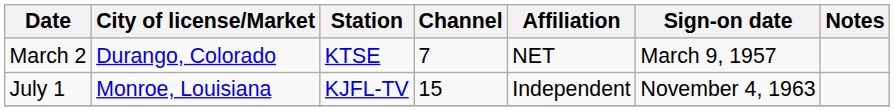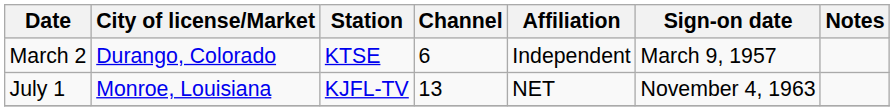 <table class="wikitable sortable">
 <tr>
 <th>Date</th>
 <th>City of license/Market</th>
 <th>Station</th>
 <th>Channel</th>
 <th>Affiliation</th>
 <th>Sign-on date</th>
 <th>Notes</th>
 </tr>
 <tr>
 <td>March 2</td>
 <td><a href='#'>Durango, Colorado</a></td>
 <td><a href='#'>KTSE</a></td>
-<td>7</td>
-<td>NET</td>
+<td>6</td>
+<td>Independent</td>
 <td>March 9, 1957</td>
 <td></td>
 </tr>
 <tr>
 <td>July 1</td>
 <td><a href='#'>Monroe, Louisiana</a></td>
 <td><a href='#'>KJFL-TV</a></td>
-<td>15</td>
-<td>Independent</td>
+<td>13</td>
+<td>NET</td>
 <td>November 4, 1963</td>
 <td></td>
 </tr>
 <tr>
 </tr>
 </table>
